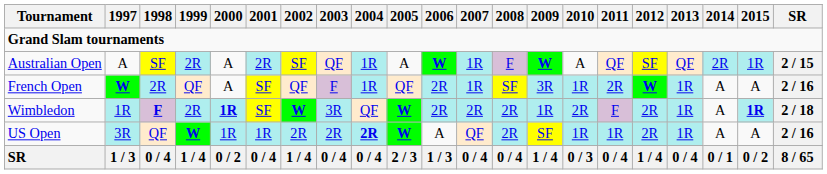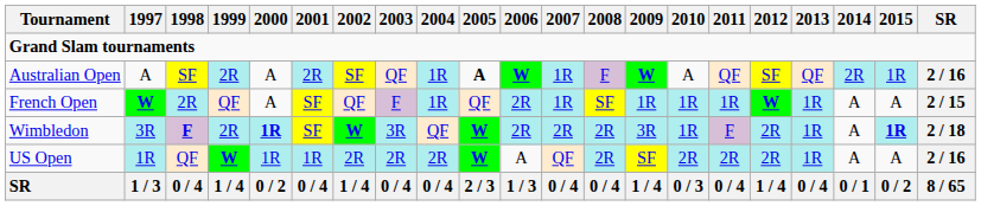 <table class=wikitable style=text-align:center;font-size:95%>
 <tr>
 <th>Tournament</th>
 <th>1997</th>
 <th>1998</th>
 <th>1999</th>
 <th>2000</th>
 <th>2001</th>
 <th>2002</th>
 <th>2003</th>
 <th>2004</th>
 <th>2005</th>
 <th>2006</th>
 <th>2007</th>
 <th>2008</th>
 <th>2009</th>
 <th>2010</th>
 <th>2011</th>
 <th>2012</th>
 <th>2013</th>
 <th>2014</th>
 <th>2015</th>
 <th width="45">SR</th>
 </tr>
 <tr>
 <td colspan="22" style="text-align:left;"><strong>Grand Slam tournaments</strong></td>
 </tr>
 <tr>
 <td align=left><a href='#'>Australian Open</a></td>
 <td>A</td>
 <td style="background:yellow;"><a href='#'>SF</a></td>
 <td bgcolor=afeeee><a href='#'>2R</a></td>
 <td>A</td>
 <td bgcolor=afeeee><a href='#'>2R</a></td>
 <td style="background:yellow;"><a href='#'>SF</a></td>
 <td bgcolor=ffebcd><a href='#'>QF</a></td>
 <td bgcolor=afeeee><a href='#'>1R</a></td>
-<td>A</td>
+<td><strong>A</strong></td>
 <td bgcolor=lime><a href='#'><strong>W</strong></a></td>
 <td bgcolor=afeeee><a href='#'>1R</a></td>
 <td style="background:thistle;"><a href='#'>F</a></td>
 <td bgcolor=lime><a href='#'><strong>W</strong></a></td>
 <td>A</td>
 <td bgcolor=ffebcd><a href='#'>QF</a></td>
 <td style="background:yellow;"><a href='#'>SF</a></td>
 <td bgcolor=ffebcd><a href='#'>QF</a></td>
 <td bgcolor=afeeee><a href='#'>2R</a></td>
 <td bgcolor=afeeee><a href='#'>1R</a></td>
-<th>2 / 15</th>
+<th>2 / 16</th>
 </tr>
 <tr>
 <td align=left><a href='#'>French Open</a></td>
 <td bgcolor=lime><a href='#'><strong>W</strong></a></td>
 <td bgcolor=afeeee><a href='#'>2R</a></td>
 <td bgcolor=ffebcd><a href='#'>QF</a></td>
 <td>A</td>
 <td style="background:yellow;"><a href='#'>SF</a></td>
 <td bgcolor=ffebcd><a href='#'>QF</a></td>
 <td style="background:thistle;"><a href='#'>F</a></td>
 <td bgcolor=afeeee><a href='#'>1R</a></td>
 <td bgcolor=ffebcd><a href='#'>QF</a></td>
 <td bgcolor=afeeee><a href='#'>2R</a></td>
 <td bgcolor=afeeee><a href='#'>1R</a></td>
 <td style="background:yellow;"><a href='#'>SF</a></td>
-<td bgcolor=afeeee><a href='#'>3R</a></td>
 <td bgcolor=afeeee><a href='#'>1R</a></td>
-<td bgcolor=afeeee><a href='#'>2R</a></td>
+<td bgcolor=afeeee><a href='#'>1R</a></td>
+<td bgcolor=afeeee><a href='#'>1R</a></td>
 <td bgcolor=lime><a href='#'><strong>W</strong></a></td>
 <td bgcolor=afeeee><a href='#'>1R</a></td>
 <td>A</td>
 <td>A</td>
-<th>2 / 16</th>
+<th>2 / 15</th>
 </tr>
 <tr>
 <td align=left><a href='#'>Wimbledon</a></td>
-<td bgcolor=afeeee><a href='#'>1R</a></td>
+<td bgcolor=afeeee><a href='#'>3R</a></td>
 <td style="background:thistle;"><strong><a href='#'>F</a></strong></td>
 <td bgcolor=afeeee><a href='#'>2R</a></td>
 <td bgcolor=afeeee><strong><a href='#'>1R</a></strong></td>
 <td style="background:yellow;"><a href='#'>SF</a></td>
 <td bgcolor=lime><a href='#'><strong>W</strong></a></td>
 <td bgcolor=afeeee><a href='#'>3R</a></td>
 <td bgcolor=ffebcd><a href='#'>QF</a></td>
 <td bgcolor=lime><a href='#'><strong>W</strong></a></td>
 <td bgcolor=afeeee><a href='#'>2R</a></td>
 <td bgcolor=afeeee><a href='#'>2R</a></td>
 <td bgcolor=afeeee><a href='#'>2R</a></td>
+<td bgcolor=afeeee><a href='#'>3R</a></td>
 <td bgcolor=afeeee><a href='#'>1R</a></td>
-<td bgcolor=afeeee><a href='#'>2R</a></td>
 <td style="background:thistle;"><a href='#'>F</a></td>
 <td bgcolor=afeeee><a href='#'>2R</a></td>
 <td bgcolor=afeeee><a href='#'>1R</a></td>
 <td>A</td>
 <td bgcolor=afeeee><strong><a href='#'>1R</a></strong></td>
 <th>2 / 18</th>
 </tr>
 <tr>
 <td align=left><a href='#'>US Open</a></td>
-<td bgcolor=afeeee><a href='#'>3R</a></td>
+<td bgcolor=afeeee><a href='#'>1R</a></td>
 <td bgcolor=ffebcd><a href='#'>QF</a></td>
 <td bgcolor=lime><a href='#'><strong>W</strong></a></td>
 <td bgcolor=afeeee><a href='#'>1R</a></td>
 <td bgcolor=afeeee><a href='#'>1R</a></td>
 <td bgcolor=afeeee><a href='#'>2R</a></td>
 <td bgcolor=afeeee><a href='#'>2R</a></td>
-<td bgcolor=afeeee><strong><a href='#'>2R</a></strong></td>
+<td bgcolor=afeeee><a href='#'>2R</a></td>
 <td bgcolor=lime><a href='#'><strong>W</strong></a></td>
 <td>A</td>
 <td bgcolor=ffebcd><a href='#'>QF</a></td>
 <td bgcolor=afeeee><a href='#'>2R</a></td>
 <td style="background:yellow;"><a href='#'>SF</a></td>
-<td bgcolor=afeeee><a href='#'>1R</a></td>
-<td bgcolor=afeeee><a href='#'>1R</a></td>
+<td bgcolor=afeeee><a href='#'>2R</a></td>
+<td bgcolor=afeeee><a href='#'>2R</a></td>
 <td bgcolor=afeeee><a href='#'>2R</a></td>
 <td bgcolor=afeeee><a href='#'>1R</a></td>
 <td>A</td>
 <td>A</td>
 <th>2 / 16</th>
 </tr>
 <tr>
 <th style=text-align:left>SR</th>
 <th>1 / 3</th>
 <th>0 / 4</th>
 <th>1 / 4</th>
 <th>0 / 2</th>
 <th>0 / 4</th>
 <th>1 / 4</th>
 <th>0 / 4</th>
 <th>0 / 4</th>
 <th>2 / 3</th>
 <th>1 / 3</th>
 <th>0 / 4</th>
 <th>0 / 4</th>
 <th>1 / 4</th>
 <th>0 / 3</th>
 <th>0 / 4</th>
 <th>1 / 4</th>
 <th>0 / 4</th>
 <th>0 / 1</th>
 <th>0 / 2</th>
 <th>8 / 65</th>
 </tr>
 </table>
